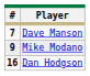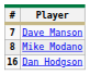 <table class="wikitable">
 <tr style="background:#FFFFFF; border-top:#007940 5px solid; border-bottom:#C5B785 5px solid;">
 <th>#</th>
 <th>Player</th>
 </tr>
 <tr style="text-align:center;">
 <td><strong>7</strong></td>
 <td><a href='#'>Dave Manson</a></td>
 </tr>
 <tr style="text-align:center;" bgcolor="#eeeeee">
-<td><strong>9</strong></td>
+<td><strong>8</strong></td>
 <td><a href='#'>Mike Modano</a></td>
 </tr>
 <tr style="text-align:center;">
 <td><strong>16</strong></td>
 <td><a href='#'>Dan Hodgson</a></td>
 </tr>
 </table>
